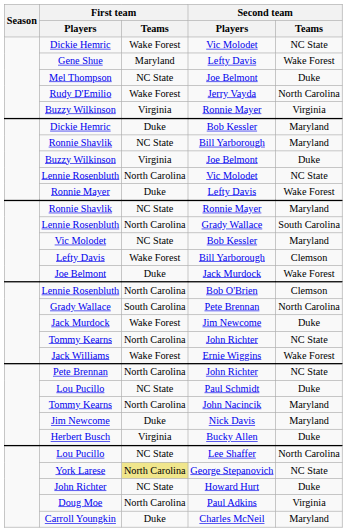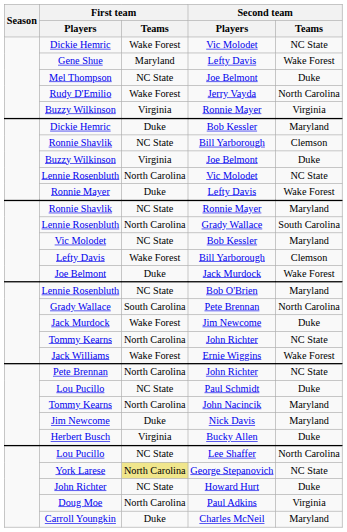 <table class="wikitable" style="text-align:center">
 <tr>
 <th rowspan=2>Season</th>
 <th colspan=2>First team</th>
 <th colspan=2>Second team</th>
 </tr>
 <tr>
 <th>Players</th>
 <th>Teams</th>
 <th>Players</th>
 <th>Teams</th>
 </tr>
 <tr>
 <td rowspan=5></td>
 <td><a href='#'>Dickie Hemric</a></td>
 <td>Wake Forest</td>
 <td><a href='#'>Vic Molodet</a></td>
 <td>NC State</td>
 </tr>
 <tr>
 <td><a href='#'>Gene Shue</a></td>
 <td>Maryland</td>
 <td><a href='#'>Lefty Davis</a></td>
 <td>Wake Forest</td>
 </tr>
 <tr>
 <td><a href='#'>Mel Thompson</a></td>
 <td>NC State</td>
 <td><a href='#'>Joe Belmont</a></td>
 <td>Duke</td>
 </tr>
 <tr>
 <td><a href='#'>Rudy D'Emilio</a></td>
 <td>Wake Forest</td>
 <td><a href='#'>Jerry Vayda</a></td>
 <td>North Carolina</td>
 </tr>
 <tr>
 <td><a href='#'>Buzzy Wilkinson</a></td>
 <td>Virginia</td>
 <td><a href='#'>Ronnie Mayer</a></td>
 <td>Virginia</td>
 </tr>
 <tr style="border-top:2px solid black">
 <td rowspan=5></td>
 <td><a href='#'>Dickie Hemric</a></td>
 <td>Duke</td>
 <td><a href='#'>Bob Kessler</a></td>
 <td>Maryland</td>
 </tr>
 <tr>
 <td><a href='#'>Ronnie Shavlik</a></td>
 <td>NC State</td>
 <td><a href='#'>Bill Yarborough</a></td>
-<td>Maryland</td>
+<td>Clemson</td>
 </tr>
 <tr>
 <td><a href='#'>Buzzy Wilkinson</a></td>
 <td>Virginia</td>
 <td><a href='#'>Joe Belmont</a></td>
 <td>Duke</td>
 </tr>
 <tr>
 <td><a href='#'>Lennie Rosenbluth</a></td>
 <td>North Carolina</td>
 <td><a href='#'>Vic Molodet</a></td>
 <td>NC State</td>
 </tr>
 <tr>
 <td><a href='#'>Ronnie Mayer</a></td>
 <td>Duke</td>
 <td><a href='#'>Lefty Davis</a></td>
 <td>Wake Forest</td>
 </tr>
 <tr style="border-top:2px solid black">
 <td rowspan=5></td>
 <td><a href='#'>Ronnie Shavlik</a></td>
 <td>NC State</td>
 <td><a href='#'>Ronnie Mayer</a></td>
 <td>Maryland</td>
 </tr>
 <tr>
 <td><a href='#'>Lennie Rosenbluth</a></td>
 <td>North Carolina</td>
 <td><a href='#'>Grady Wallace</a></td>
 <td>South Carolina</td>
 </tr>
 <tr>
 <td><a href='#'>Vic Molodet</a></td>
 <td>NC State</td>
 <td><a href='#'>Bob Kessler</a></td>
 <td>Maryland</td>
 </tr>
 <tr>
 <td><a href='#'>Lefty Davis</a></td>
 <td>Wake Forest</td>
 <td><a href='#'>Bill Yarborough</a></td>
 <td>Clemson</td>
 </tr>
 <tr>
 <td><a href='#'>Joe Belmont</a></td>
 <td>Duke</td>
 <td><a href='#'>Jack Murdock</a></td>
 <td>Wake Forest</td>
 </tr>
 <tr style="border-top:2px solid black">
 <td rowspan=5></td>
 <td><a href='#'>Lennie Rosenbluth</a></td>
-<td>North Carolina</td>
+<td>NC State</td>
 <td><a href='#'>Bob O'Brien</a></td>
-<td>Clemson</td>
+<td>Maryland</td>
 </tr>
 <tr>
 <td><a href='#'>Grady Wallace</a></td>
 <td>South Carolina</td>
 <td><a href='#'>Pete Brennan</a></td>
 <td>North Carolina</td>
 </tr>
 <tr>
 <td><a href='#'>Jack Murdock</a></td>
 <td>Wake Forest</td>
 <td><a href='#'>Jim Newcome</a></td>
 <td>Duke</td>
 </tr>
 <tr>
 <td><a href='#'>Tommy Kearns</a></td>
 <td>North Carolina</td>
 <td><a href='#'>John Richter</a></td>
 <td>NC State</td>
 </tr>
 <tr>
 <td><a href='#'>Jack Williams</a></td>
 <td>Wake Forest</td>
 <td><a href='#'>Ernie Wiggins</a></td>
 <td>Wake Forest</td>
 </tr>
 <tr style="border-top:2px solid black">
 <td rowspan=5></td>
 <td><a href='#'>Pete Brennan</a></td>
 <td>North Carolina</td>
 <td><a href='#'>John Richter</a></td>
 <td>NC State</td>
 </tr>
 <tr>
 <td><a href='#'>Lou Pucillo</a></td>
 <td>NC State</td>
 <td><a href='#'>Paul Schmidt</a></td>
 <td>Duke</td>
 </tr>
 <tr>
 <td><a href='#'>Tommy Kearns</a></td>
 <td>North Carolina</td>
 <td><a href='#'>John Nacincik</a></td>
 <td>Maryland</td>
 </tr>
 <tr>
 <td><a href='#'>Jim Newcome</a></td>
 <td>Duke</td>
 <td><a href='#'>Nick Davis</a></td>
 <td>Maryland</td>
 </tr>
 <tr>
 <td><a href='#'>Herbert Busch</a></td>
 <td>Virginia</td>
 <td><a href='#'>Bucky Allen</a></td>
 <td>Duke</td>
 </tr>
 <tr style="border-top:2px solid black">
 <td rowspan=5></td>
 <td><a href='#'>Lou Pucillo</a></td>
 <td>NC State</td>
 <td><a href='#'>Lee Shaffer</a></td>
 <td>North Carolina</td>
 </tr>
 <tr>
 <td><a href='#'>York Larese</a></td>
 <td style="background: khaki;">North Carolina</td>
 <td><a href='#'>George Stepanovich</a></td>
 <td>NC State</td>
 </tr>
 <tr>
 <td><a href='#'>John Richter</a></td>
 <td>NC State</td>
 <td><a href='#'>Howard Hurt</a></td>
 <td>Duke</td>
 </tr>
 <tr>
 <td><a href='#'>Doug Moe</a></td>
 <td>North Carolina</td>
 <td><a href='#'>Paul Adkins</a></td>
 <td>Virginia</td>
 </tr>
 <tr>
 <td><a href='#'>Carroll Youngkin</a></td>
 <td>Duke</td>
 <td><a href='#'>Charles McNeil</a></td>
 <td>Maryland</td>
 </tr>
 </table>
